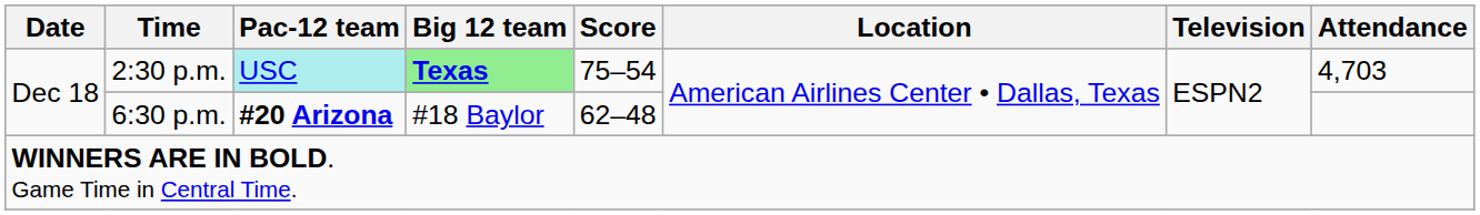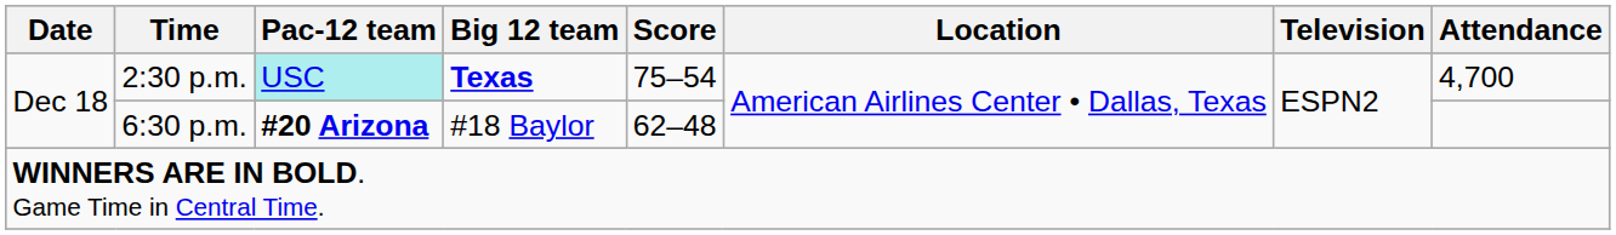 <table class="wikitable" style="font-size: 95%">
 <tr>
 <th>Date</th>
 <th>Time</th>
 <th>Pac-12 team</th>
 <th>Big 12 team</th>
 <th>Score</th>
 <th>Location</th>
 <th>Television</th>
 <th>Attendance</th>
 </tr>
 <tr>
 <td rowspan=2>Dec 18</td>
 <td>2:30 p.m.</td>
 <td style="background: paleturquoise;"><a href='#'>USC</a></td>
-<td style="background: lightgreen;"><strong><a href='#'>Texas</a></strong></td>
+<td><strong><a href='#'>Texas</a></strong></td>
 <td>75–54</td>
 <td rowspan=2><a href='#'>American Airlines Center</a> • <a href='#'>Dallas, Texas</a></td>
 <td rowspan=2>ESPN2</td>
-<td>4,703</td>
+<td>4,700</td>
 </tr>
 <tr>
 <td>6:30 p.m.</td>
 <td><strong>#20 <a href='#'>Arizona</a></strong></td>
 <td>#18 <a href='#'>Baylor</a></td>
 <td>62–48</td>
 <td></td>
 </tr>
 <tr>
 <td colspan=8><strong>WINNERS ARE IN BOLD</strong>.<br><small>Game Time in <a href='#'>Central Time</a>.</small></td>
 </tr>
 </table>
